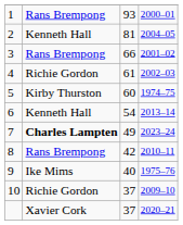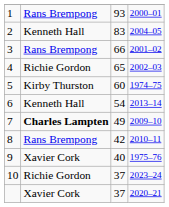 <table class="wikitable">
 <tr>
 </tr>
 <tr>
 <td>1</td>
 <td><a href='#'>Rans Brempong</a></td>
 <td>93</td>
 <td style="font-size:80%;"><a href='#'>2000–01</a></td>
 </tr>
 <tr>
 <td>2</td>
 <td>Kenneth Hall</td>
-<td>81</td>
+<td>83</td>
 <td style="font-size:80%;"><a href='#'>2004–05</a></td>
 </tr>
 <tr>
 <td>3</td>
 <td><a href='#'>Rans Brempong</a></td>
 <td>66</td>
 <td style="font-size:80%;"><a href='#'>2001–02</a></td>
 </tr>
 <tr>
 <td>4</td>
 <td>Richie Gordon</td>
-<td>61</td>
+<td>65</td>
 <td style="font-size:80%;"><a href='#'>2002–03</a></td>
 </tr>
 <tr>
 <td>5</td>
 <td>Kirby Thurston</td>
 <td>60</td>
 <td style="font-size:80%;"><a href='#'>1974–75</a></td>
 </tr>
 <tr>
 <td>6</td>
 <td>Kenneth Hall</td>
 <td>54</td>
 <td style="font-size:80%;"><a href='#'>2013–14</a></td>
 </tr>
 <tr>
 <td>7</td>
 <td><strong>Charles Lampten</strong></td>
 <td>49</td>
-<td style="font-size:80%;"><a href='#'>2023–24</a></td>
+<td style="font-size:80%;"><a href='#'>2009–10</a></td>
 </tr>
 <tr>
 <td>8</td>
 <td><a href='#'>Rans Brempong</a></td>
 <td>42</td>
 <td style="font-size:80%;"><a href='#'>2010–11</a></td>
 </tr>
 <tr>
 <td>9</td>
-<td>Ike Mims</td>
+<td>Xavier Cork</td>
 <td>40</td>
 <td style="font-size:80%;"><a href='#'>1975–76</a></td>
 </tr>
 <tr>
 <td>10</td>
 <td>Richie Gordon</td>
 <td>37</td>
-<td style="font-size:80%;"><a href='#'>2009–10</a></td>
+<td style="font-size:80%;"><a href='#'>2023–24</a></td>
 </tr>
 <tr>
 <td></td>
 <td>Xavier Cork</td>
 <td>37</td>
 <td style="font-size:80%;"><a href='#'>2020–21</a></td>
 </tr>
 </table>
